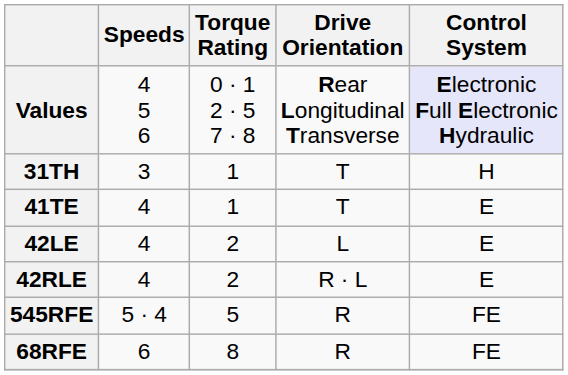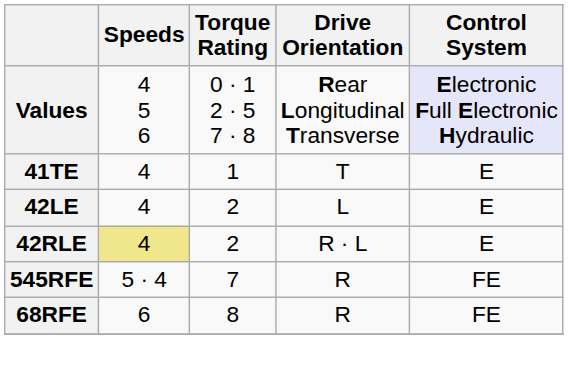 <table class="wikitable" style="text-align:center">
 <tr>
 <th></th>
 <th>Speeds</th>
 <th>Torque<br>Rating</th>
 <th>Drive<br>Orientation</th>
 <th>Control<br>System</th>
 </tr>
 <tr>
 <th>Values</th>
 <td>4<br>5<br>6</td>
 <td>0 · 1<br>2 · 5<br>7 · 8</td>
 <td><strong>R</strong>ear<br><strong>L</strong>ongitudinal<br><strong>T</strong>ransverse</td>
 <td style="background: lavender;"><strong>E</strong>lectronic<br><strong>F</strong>ull <strong>E</strong>lectronic<br><strong>H</strong>ydraulic</td>
-</tr>
-<tr>
-<th>31TH</th>
-<td>3</td>
-<td>1</td>
-<td>T</td>
-<td>H</td>
 </tr>
 <tr>
 <th>41TE</th>
 <td>4</td>
 <td>1</td>
 <td>T</td>
 <td>E</td>
 </tr>
 <tr>
 <th>42LE</th>
 <td>4</td>
 <td>2</td>
 <td>L</td>
 <td>E</td>
 </tr>
 <tr>
 <th>42RLE</th>
-<td>4</td>
+<td style="background: khaki;">4</td>
 <td>2</td>
 <td>R · L</td>
 <td>E</td>
 </tr>
 <tr>
 <th>545RFE</th>
 <td>5 · 4</td>
-<td>5</td>
+<td>7</td>
 <td>R</td>
 <td>FE</td>
 </tr>
 <tr>
 <th>68RFE</th>
 <td>6</td>
 <td>8</td>
 <td>R</td>
 <td>FE</td>
 </tr>
 <tr>
 </tr>
 </table>
